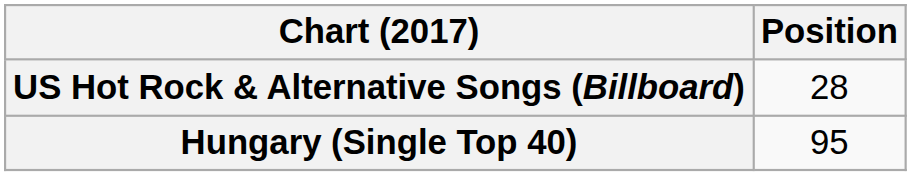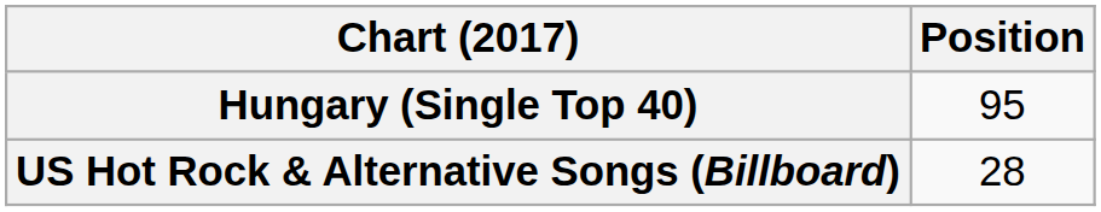 <table class="wikitable plainrowheaders sortable" style="text-align:center">
 <tr>
 <th scope="col">Chart (2017)</th>
 <th scope="col">Position</th>
 </tr>
 <tr>
+<th scope="row">Hungary (Single Top 40)</th>
+<td>95</td>
+</tr>
+<tr>
 <th scope="row">US Hot Rock & Alternative Songs (<em>Billboard</em>)</th>
 <td>28</td>
 </tr>
-<tr>
-<th scope="row">Hungary (Single Top 40)</th>
-<td>95</td>
-</tr>
 </table>
